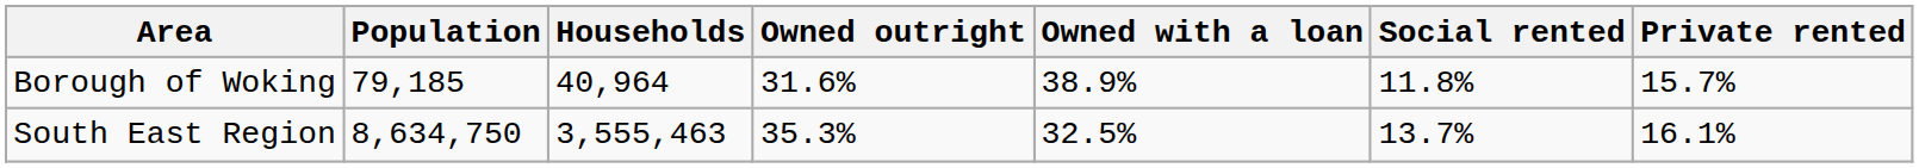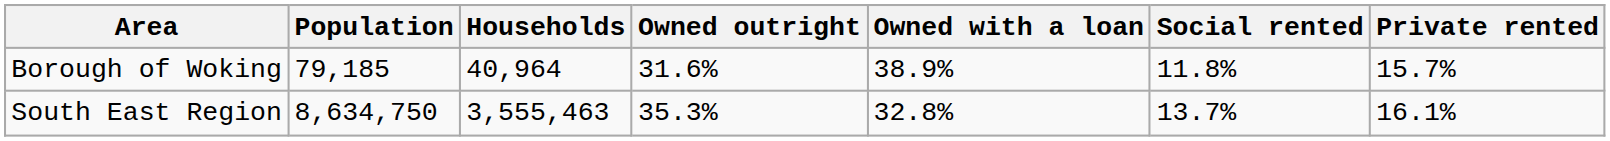 <table class="wikitable">
 <tr>
 <th>Area</th>
 <th>Population</th>
 <th>Households</th>
 <th>Owned outright</th>
 <th>Owned with a loan</th>
 <th>Social rented</th>
 <th>Private rented</th>
 </tr>
 <tr>
 <td>Borough of Woking</td>
 <td>79,185</td>
 <td>40,964</td>
 <td>31.6%</td>
 <td>38.9%</td>
 <td>11.8%</td>
 <td>15.7%</td>
 </tr>
 <tr>
 <td>South East Region</td>
 <td>8,634,750</td>
 <td>3,555,463</td>
 <td>35.3%</td>
-<td>32.5%</td>
+<td>32.8%</td>
 <td>13.7%</td>
 <td>16.1%</td>
 </tr>
 </table>
